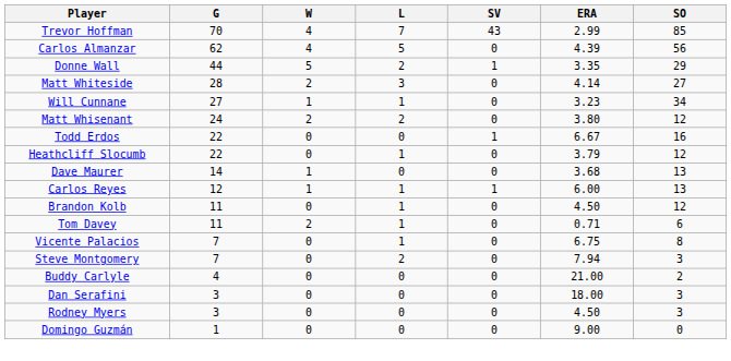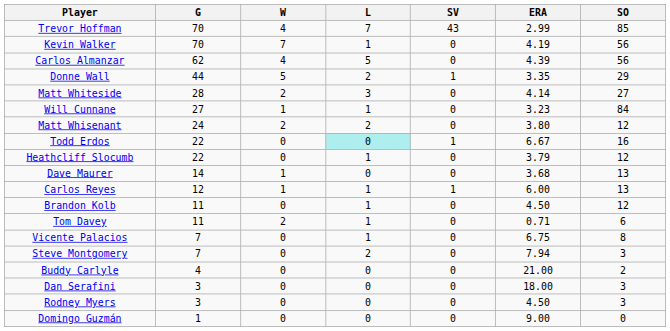 <table class="wikitable sortable">
 <tr>
 <th bgcolor="#DDDDFF" width="16%">Player</th>
 <th bgcolor="#DDDDFF" width="9%">G</th>
 <th bgcolor="#DDDDFF" width="9%">W</th>
 <th bgcolor="#DDDDFF" width="9%">L</th>
 <th bgcolor="#DDDDFF" width="9%">SV</th>
 <th bgcolor="#DDDDFF" width="9%">ERA</th>
 <th bgcolor="#DDDDFF" width="9%">SO</th>
 </tr>
 <tr align="center">
 <td><a href='#'>Trevor Hoffman</a></td>
 <td>70</td>
 <td>4</td>
 <td>7</td>
 <td>43</td>
 <td>2.99</td>
 <td>85</td>
+</tr>
+<tr align=center>
+<td><a href='#'>Kevin Walker</a></td>
+<td>70</td>
+<td>7</td>
+<td>1</td>
+<td>0</td>
+<td>4.19</td>
+<td>56</td>
 </tr>
 <tr align=center>
 <td><a href='#'>Carlos Almanzar</a></td>
 <td>62</td>
 <td>4</td>
 <td>5</td>
 <td>0</td>
 <td>4.39</td>
 <td>56</td>
 </tr>
 <tr align=center>
 <td><a href='#'>Donne Wall</a></td>
 <td>44</td>
 <td>5</td>
 <td>2</td>
 <td>1</td>
 <td>3.35</td>
 <td>29</td>
 </tr>
 <tr align=center>
 <td><a href='#'>Matt Whiteside</a></td>
 <td>28</td>
 <td>2</td>
 <td>3</td>
 <td>0</td>
 <td>4.14</td>
 <td>27</td>
 </tr>
 <tr align=center>
 <td><a href='#'>Will Cunnane</a></td>
 <td>27</td>
 <td>1</td>
 <td>1</td>
 <td>0</td>
 <td>3.23</td>
-<td>34</td>
+<td>84</td>
 </tr>
 <tr align=center>
 <td><a href='#'>Matt Whisenant</a></td>
 <td>24</td>
 <td>2</td>
 <td>2</td>
 <td>0</td>
 <td>3.80</td>
 <td>12</td>
 </tr>
 <tr align=center>
 <td><a href='#'>Todd Erdos</a></td>
 <td>22</td>
 <td>0</td>
-<td>0</td>
+<td style="background: paleturquoise;">0</td>
 <td>1</td>
 <td>6.67</td>
 <td>16</td>
 </tr>
 <tr align=center>
 <td><a href='#'>Heathcliff Slocumb</a></td>
 <td>22</td>
 <td>0</td>
 <td>1</td>
 <td>0</td>
 <td>3.79</td>
 <td>12</td>
 </tr>
 <tr align=center>
 <td><a href='#'>Dave Maurer</a></td>
 <td>14</td>
 <td>1</td>
 <td>0</td>
 <td>0</td>
 <td>3.68</td>
 <td>13</td>
 </tr>
 <tr align=center>
 <td><a href='#'>Carlos Reyes</a></td>
 <td>12</td>
 <td>1</td>
 <td>1</td>
 <td>1</td>
 <td>6.00</td>
 <td>13</td>
 </tr>
 <tr align=center>
 <td><a href='#'>Brandon Kolb</a></td>
 <td>11</td>
 <td>0</td>
 <td>1</td>
 <td>0</td>
 <td>4.50</td>
 <td>12</td>
 </tr>
 <tr align=center>
 <td><a href='#'>Tom Davey</a></td>
 <td>11</td>
 <td>2</td>
 <td>1</td>
 <td>0</td>
 <td>0.71</td>
 <td>6</td>
 </tr>
 <tr align=center>
 <td><a href='#'>Vicente Palacios</a></td>
 <td>7</td>
 <td>0</td>
 <td>1</td>
 <td>0</td>
 <td>6.75</td>
 <td>8</td>
 </tr>
 <tr align=center>
 <td><a href='#'>Steve Montgomery</a></td>
 <td>7</td>
 <td>0</td>
 <td>2</td>
 <td>0</td>
 <td>7.94</td>
 <td>3</td>
 </tr>
 <tr align=center>
 <td><a href='#'>Buddy Carlyle</a></td>
 <td>4</td>
 <td>0</td>
 <td>0</td>
 <td>0</td>
 <td>21.00</td>
 <td>2</td>
 </tr>
 <tr align=center>
 <td><a href='#'>Dan Serafini</a></td>
 <td>3</td>
 <td>0</td>
 <td>0</td>
 <td>0</td>
 <td>18.00</td>
 <td>3</td>
 </tr>
 <tr align=center>
 <td><a href='#'>Rodney Myers</a></td>
 <td>3</td>
 <td>0</td>
 <td>0</td>
 <td>0</td>
 <td>4.50</td>
 <td>3</td>
 </tr>
 <tr align=center>
 <td><a href='#'>Domingo Guzmán</a></td>
 <td>1</td>
 <td>0</td>
 <td>0</td>
 <td>0</td>
 <td>9.00</td>
 <td>0</td>
 </tr>
 </table>
